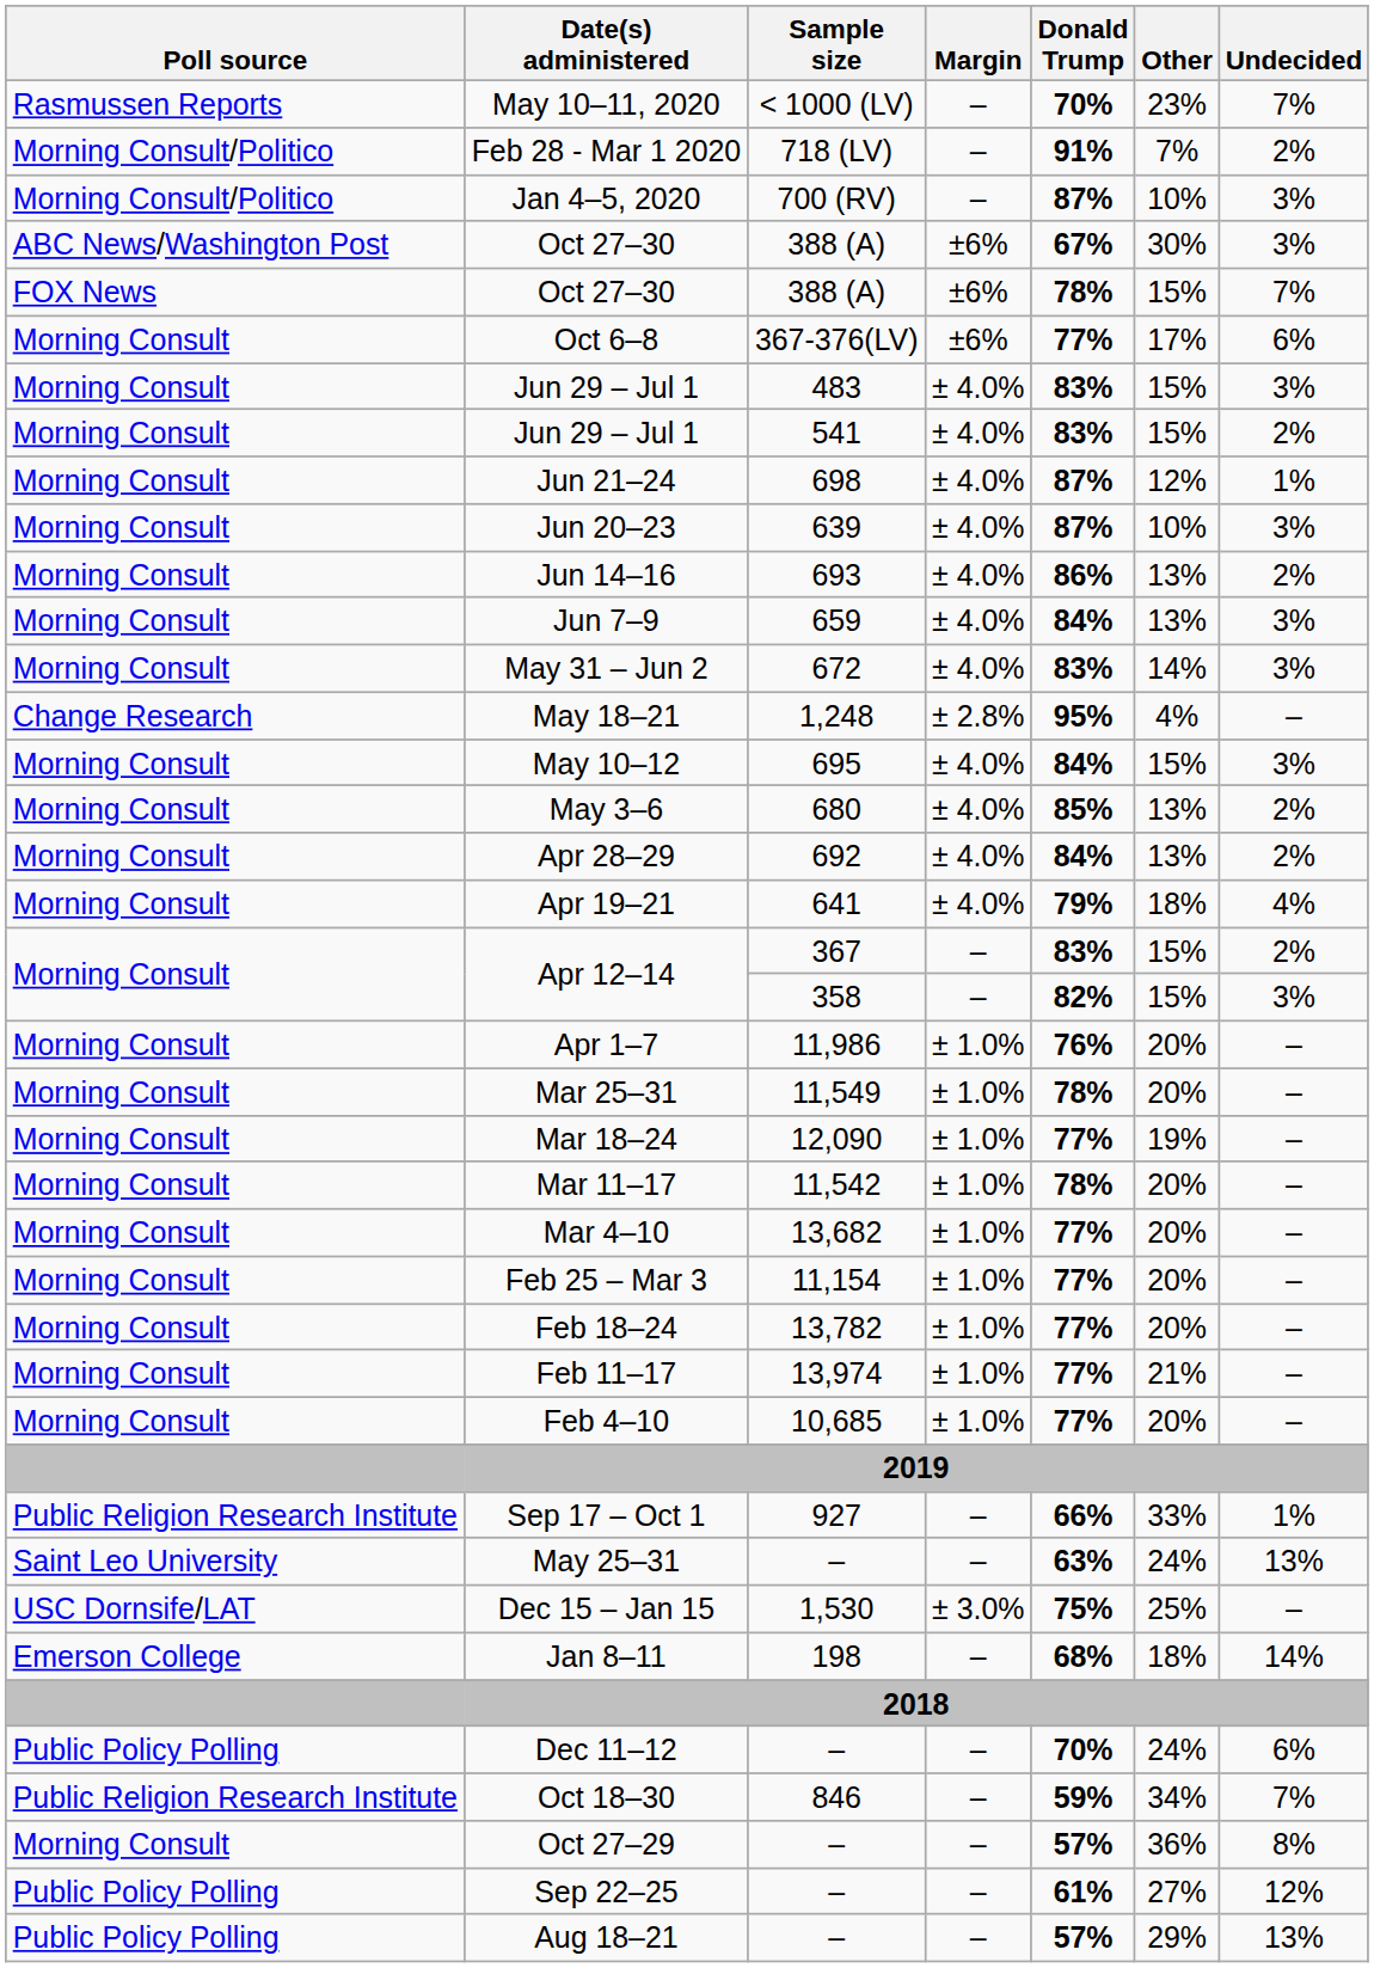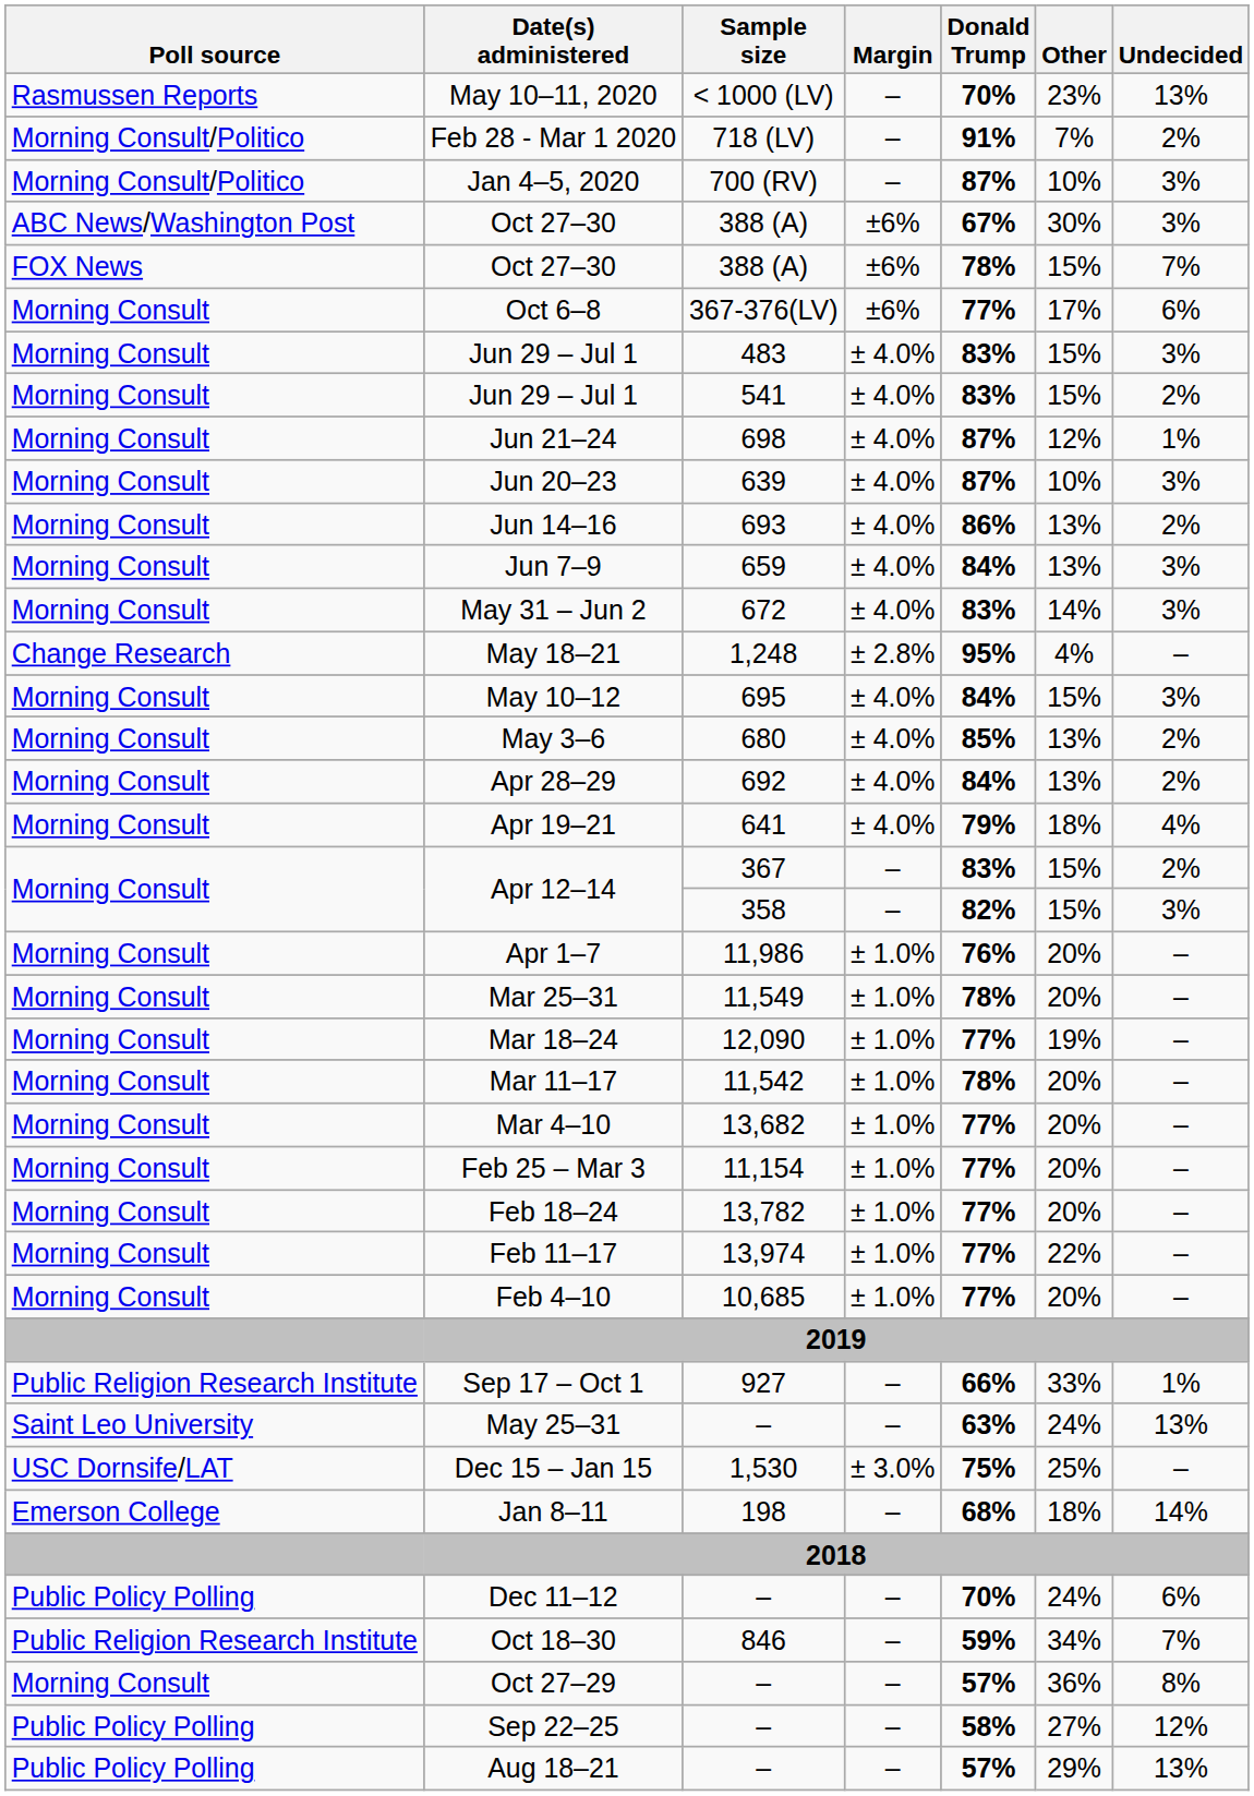 <table class="wikitable" style="font-size:90%;text-align:center;">
 <tr valign=bottom style="font-size:90%;">
 <th>Poll source</th>
 <th>Date(s)<br>administered</th>
 <th>Sample<br>size</th>
 <th>Margin<br></th>
 <th>Donald<br>Trump</th>
 <th>Other</th>
 <th>Undecided</th>
 </tr>
 <tr>
 <td style="text-align:left;"><a href='#'>Rasmussen Reports</a></td>
 <td>May 10–11, 2020</td>
 <td>< 1000 (LV)</td>
 <td>–</td>
 <td><strong>70%</strong></td>
 <td>23%</td>
-<td>7%</td>
+<td>13%</td>
 </tr>
 <tr>
 <td style="text-align:left;"><a href='#'>Morning Consult</a>/<a href='#'>Politico</a></td>
 <td>Feb 28 - Mar 1 2020</td>
 <td>718 (LV)</td>
 <td>–</td>
 <td><strong>91%</strong></td>
 <td>7%</td>
 <td>2%</td>
 </tr>
 <tr>
 <td style="text-align:left;"><a href='#'>Morning Consult</a>/<a href='#'>Politico</a></td>
 <td>Jan 4–5, 2020</td>
 <td>700 (RV)</td>
 <td>–</td>
 <td><strong>87%</strong></td>
 <td>10%</td>
 <td>3%</td>
 </tr>
 <tr>
 <td style="text-align:left;"><a href='#'>ABC News</a>/<a href='#'>Washington Post</a></td>
 <td>Oct 27–30</td>
 <td>388 (A)</td>
 <td>±6%</td>
 <td><strong>67%</strong></td>
 <td>30%</td>
 <td>3%</td>
 </tr>
 <tr>
 <td style="text-align:left;"><a href='#'>FOX News</a></td>
 <td>Oct 27–30</td>
 <td>388 (A)</td>
 <td>±6%</td>
 <td><strong>78%</strong></td>
 <td>15%</td>
 <td>7%</td>
 </tr>
 <tr>
 <td style="text-align:left;"><a href='#'>Morning Consult</a></td>
 <td>Oct 6–8</td>
 <td>367-376(LV)</td>
 <td>±6%</td>
 <td><strong>77%</strong></td>
 <td>17%</td>
 <td>6%</td>
 </tr>
 <tr>
 <td style="text-align:left;"><a href='#'>Morning Consult</a></td>
 <td>Jun 29 – Jul 1</td>
 <td>483</td>
 <td>± 4.0%</td>
 <td><strong>83%</strong></td>
 <td>15%</td>
 <td>3%</td>
 </tr>
 <tr>
 <td style="text-align:left;"><a href='#'>Morning Consult</a></td>
 <td>Jun 29 – Jul 1</td>
 <td>541</td>
 <td>± 4.0%</td>
 <td><strong>83%</strong></td>
 <td>15%</td>
 <td>2%</td>
 </tr>
 <tr>
 <td style="text-align:left;"><a href='#'>Morning Consult</a></td>
 <td>Jun 21–24</td>
 <td>698</td>
 <td>± 4.0%</td>
 <td><strong>87%</strong></td>
 <td>12%</td>
 <td>1%</td>
 </tr>
 <tr>
 <td style="text-align:left;"><a href='#'>Morning Consult</a></td>
 <td>Jun 20–23</td>
 <td>639</td>
 <td>± 4.0%</td>
 <td><strong>87%</strong></td>
 <td>10%</td>
 <td>3%</td>
 </tr>
 <tr>
 <td style="text-align:left;"><a href='#'>Morning Consult</a></td>
 <td>Jun 14–16</td>
 <td>693</td>
 <td>± 4.0%</td>
 <td><strong>86%</strong></td>
 <td>13%</td>
 <td>2%</td>
 </tr>
 <tr>
 <td style="text-align:left;"><a href='#'>Morning Consult</a></td>
 <td>Jun 7–9</td>
 <td>659</td>
 <td>± 4.0%</td>
 <td><strong>84%</strong></td>
 <td>13%</td>
 <td>3%</td>
 </tr>
 <tr>
 <td style="text-align:left;"><a href='#'>Morning Consult</a></td>
 <td>May 31 – Jun 2</td>
 <td>672</td>
 <td>± 4.0%</td>
 <td><strong>83%</strong></td>
 <td>14%</td>
 <td>3%</td>
 </tr>
 <tr>
 <td style="text-align:left;"><a href='#'>Change Research</a></td>
 <td>May 18–21</td>
 <td>1,248</td>
 <td>± 2.8%</td>
 <td><strong>95%</strong></td>
 <td>4%</td>
 <td>–</td>
 </tr>
 <tr>
 <td style="text-align:left;"><a href='#'>Morning Consult</a></td>
 <td>May 10–12</td>
 <td>695</td>
 <td>± 4.0%</td>
 <td><strong>84%</strong></td>
 <td>15%</td>
 <td>3%</td>
 </tr>
 <tr>
 <td style="text-align:left;"><a href='#'>Morning Consult</a></td>
 <td>May 3–6</td>
 <td>680</td>
 <td>± 4.0%</td>
 <td><strong>85%</strong></td>
 <td>13%</td>
 <td>2%</td>
 </tr>
 <tr>
 <td style="text-align:left;"><a href='#'>Morning Consult</a></td>
 <td>Apr 28–29</td>
 <td>692</td>
 <td>± 4.0%</td>
 <td><strong>84%</strong></td>
 <td>13%</td>
 <td>2%</td>
 </tr>
 <tr>
 <td style="text-align:left;"><a href='#'>Morning Consult</a></td>
 <td>Apr 19–21</td>
 <td>641</td>
 <td>± 4.0%</td>
 <td><strong>79%</strong></td>
 <td>18%</td>
 <td>4%</td>
 </tr>
 <tr>
 <td rowspan="2" style="text-align:left;"><a href='#'>Morning Consult</a></td>
 <td rowspan="2">Apr 12–14</td>
 <td>367</td>
 <td>–</td>
 <td><strong>83%</strong></td>
 <td>15%</td>
 <td>2%</td>
 </tr>
 <tr>
 <td>358</td>
 <td>–</td>
 <td><strong>82%</strong></td>
 <td>15%</td>
 <td>3%</td>
 </tr>
 <tr>
 <td style="text-align:left;"><a href='#'>Morning Consult</a></td>
 <td>Apr 1–7</td>
 <td>11,986</td>
 <td>± 1.0%</td>
 <td><strong>76%</strong></td>
 <td>20%</td>
 <td>–</td>
 </tr>
 <tr>
 <td style="text-align:left;"><a href='#'>Morning Consult</a></td>
 <td>Mar 25–31</td>
 <td>11,549</td>
 <td>± 1.0%</td>
 <td><strong>78%</strong></td>
 <td>20%</td>
 <td>–</td>
 </tr>
 <tr>
 <td style="text-align:left;"><a href='#'>Morning Consult</a></td>
 <td>Mar 18–24</td>
 <td>12,090</td>
 <td>± 1.0%</td>
 <td><strong>77%</strong></td>
 <td>19%</td>
 <td>–</td>
 </tr>
 <tr>
 <td style="text-align:left;"><a href='#'>Morning Consult</a></td>
 <td>Mar 11–17</td>
 <td>11,542</td>
 <td>± 1.0%</td>
 <td><strong>78%</strong></td>
 <td>20%</td>
 <td>–</td>
 </tr>
 <tr>
 <td style="text-align:left;"><a href='#'>Morning Consult</a></td>
 <td>Mar 4–10</td>
 <td>13,682</td>
 <td>± 1.0%</td>
 <td><strong>77%</strong></td>
 <td>20%</td>
 <td>–</td>
 </tr>
 <tr>
 <td style="text-align:left;"><a href='#'>Morning Consult</a></td>
 <td>Feb 25 – Mar 3</td>
 <td>11,154</td>
 <td>± 1.0%</td>
 <td><strong>77%</strong></td>
 <td>20%</td>
 <td>–</td>
 </tr>
 <tr>
 <td style="text-align:left;"><a href='#'>Morning Consult</a></td>
 <td>Feb 18–24</td>
 <td>13,782</td>
 <td>± 1.0%</td>
 <td><strong>77%</strong></td>
 <td>20%</td>
 <td>–</td>
 </tr>
 <tr>
 <td style="text-align:left;"><a href='#'>Morning Consult</a></td>
 <td>Feb 11–17</td>
 <td>13,974</td>
 <td>± 1.0%</td>
 <td><strong>77%</strong></td>
-<td>21%</td>
+<td>22%</td>
 <td>–</td>
 </tr>
 <tr>
 <td style="text-align:left;"><a href='#'>Morning Consult</a></td>
 <td>Feb 4–10</td>
 <td>10,685</td>
 <td>± 1.0%</td>
 <td><strong>77%</strong></td>
 <td>20%</td>
 <td>–</td>
 </tr>
 <tr style="background:silver;">
 <td style="border-right-style:hidden;"></td>
 <td colspan=7><strong>2019</strong></td>
 </tr>
 <tr>
 <td style="text-align:left;"><a href='#'>Public Religion Research Institute</a></td>
 <td>Sep 17 – Oct 1</td>
 <td>927</td>
 <td>–</td>
 <td><strong>66%</strong></td>
 <td>33%</td>
 <td>1%</td>
 </tr>
 <tr>
 <td style="text-align:left;"><a href='#'>Saint Leo University</a></td>
 <td>May 25–31</td>
 <td>–</td>
 <td>–</td>
 <td><strong>63%</strong></td>
 <td>24%</td>
 <td>13%</td>
 </tr>
 <tr>
 <td style="text-align:left;"><a href='#'>USC Dornsife</a>/<a href='#'>LAT</a></td>
 <td>Dec 15 – Jan 15</td>
 <td>1,530</td>
 <td>± 3.0%</td>
 <td><strong>75%</strong></td>
 <td>25%</td>
 <td>–</td>
 </tr>
 <tr>
 <td style="text-align:left;"><a href='#'>Emerson College</a></td>
 <td>Jan 8–11</td>
 <td>198</td>
 <td>–</td>
 <td><strong>68%</strong></td>
 <td>18%</td>
 <td>14%</td>
 </tr>
 <tr style="background:silver;">
 <td style="border-right-style:hidden;"></td>
 <td colspan=7><strong>2018</strong></td>
 </tr>
 <tr>
 <td style="text-align:left;"><a href='#'>Public Policy Polling</a></td>
 <td>Dec 11–12</td>
 <td>–</td>
 <td>–</td>
 <td><strong>70%</strong></td>
 <td>24%</td>
 <td>6%</td>
 </tr>
 <tr>
 <td style="text-align:left;"><a href='#'>Public Religion Research Institute</a></td>
 <td>Oct 18–30</td>
 <td>846</td>
 <td>–</td>
 <td><strong>59%</strong></td>
 <td>34%</td>
 <td>7%</td>
 </tr>
 <tr>
 <td style="text-align:left;"><a href='#'>Morning Consult</a></td>
 <td>Oct 27–29</td>
 <td>–</td>
 <td>–</td>
 <td><strong>57%</strong></td>
 <td>36%</td>
 <td>8%</td>
 </tr>
 <tr>
 <td style="text-align:left;"><a href='#'>Public Policy Polling</a></td>
 <td>Sep 22–25</td>
 <td>–</td>
 <td>–</td>
-<td><strong>61%</strong></td>
+<td><strong>58%</strong></td>
 <td>27%</td>
 <td>12%</td>
 </tr>
 <tr>
 <td style="text-align:left;"><a href='#'>Public Policy Polling</a></td>
 <td>Aug 18–21</td>
 <td>–</td>
 <td>–</td>
 <td><strong>57%</strong></td>
 <td>29%</td>
 <td>13%</td>
 </tr>
 </table>
